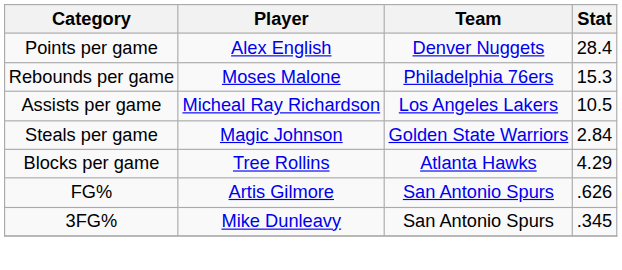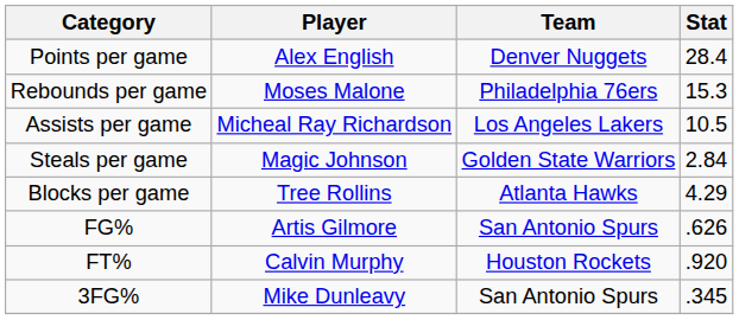 <table class="wikitable" style="text-align:center">
 <tr>
 <th>Category</th>
 <th>Player</th>
 <th>Team</th>
 <th>Stat</th>
 </tr>
 <tr>
 <td>Points per game</td>
 <td><a href='#'>Alex English</a></td>
 <td><a href='#'>Denver Nuggets</a></td>
 <td>28.4</td>
 </tr>
 <tr>
 <td>Rebounds per game</td>
 <td><a href='#'>Moses Malone</a></td>
 <td><a href='#'>Philadelphia 76ers</a></td>
 <td>15.3</td>
 </tr>
 <tr>
 <td>Assists per game</td>
 <td><a href='#'>Micheal Ray Richardson</a></td>
 <td><a href='#'>Los Angeles Lakers</a></td>
 <td>10.5</td>
 </tr>
 <tr>
 <td>Steals per game</td>
 <td><a href='#'>Magic Johnson</a></td>
 <td><a href='#'>Golden State Warriors</a></td>
 <td>2.84</td>
 </tr>
 <tr>
 <td>Blocks per game</td>
 <td><a href='#'>Tree Rollins</a></td>
 <td><a href='#'>Atlanta Hawks</a></td>
 <td>4.29</td>
 </tr>
 <tr>
 <td>FG%</td>
 <td><a href='#'>Artis Gilmore</a></td>
 <td><a href='#'>San Antonio Spurs</a></td>
 <td>.626</td>
 </tr>
 <tr>
+<td>FT%</td>
+<td><a href='#'>Calvin Murphy</a></td>
+<td><a href='#'>Houston Rockets</a></td>
+<td>.920</td>
+</tr>
+<tr>
 <td>3FG%</td>
 <td><a href='#'>Mike Dunleavy</a></td>
 <td>San Antonio Spurs</td>
 <td>.345</td>
 </tr>
 <tr>
 </tr>
 </table>
